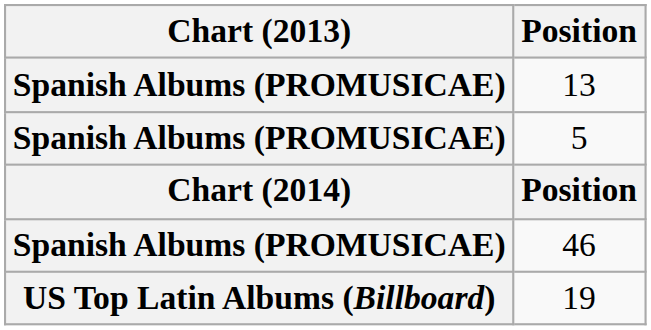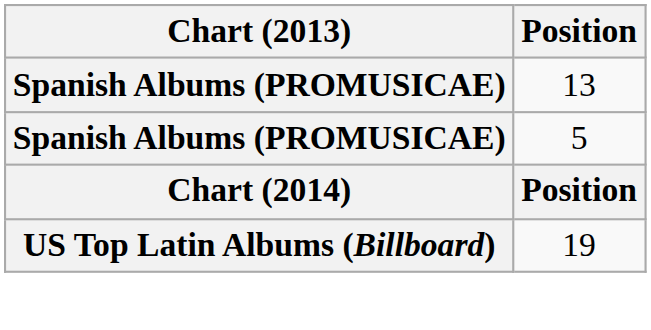 <table class="wikitable plainrowheaders" style="text-align:center">
 <tr>
 <th scope="col">Chart (2013)</th>
 <th scope="col">Position</th>
 </tr>
 <tr>
 <th scope="row">Spanish Albums (PROMUSICAE)</th>
 <td>13</td>
 </tr>
 <tr>
 <th scope="row">Spanish Albums (PROMUSICAE)</th>
 <td>5</td>
 </tr>
 <tr>
 <th scope="col">Chart (2014)</th>
 <th scope="col">Position</th>
 </tr>
 <tr>
-<th scope="row">Spanish Albums (PROMUSICAE)</th>
-<td>46</td>
-</tr>
-<tr>
 <th scope="row">US Top Latin Albums (<em>Billboard</em>)</th>
 <td>19</td>
 </tr>
 </table>
